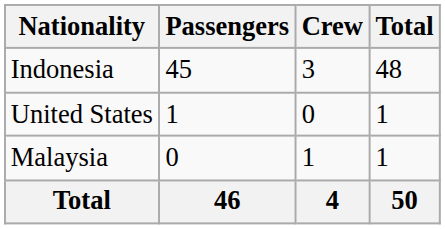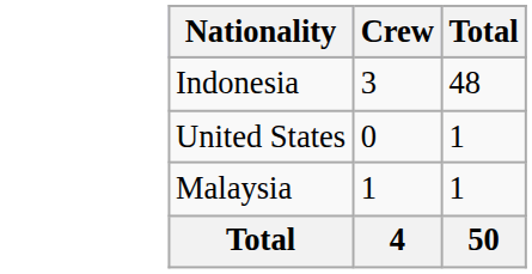 <table class="sortable wikitable" style="font-size:85%; margin:0 0 0.5em 1em; float:right;">
 <tr style="background:#ccf;">
 <th>Nationality</th>
-<th>Passengers</th>
 <th>Crew</th>
 <th>Total</th>
 </tr>
 <tr valign=top>
 <td>Indonesia</td>
-<td>45</td>
 <td>3</td>
 <td>48</td>
 </tr>
 <tr valign=top>
 <td>United States</td>
-<td>1</td>
 <td>0</td>
 <td>1</td>
 </tr>
 <tr valign=top>
 <td>Malaysia</td>
-<td>0</td>
 <td>1</td>
 <td>1</td>
 </tr>
 <tr valign=top>
 <th><strong>Total</strong></th>
-<th><strong>46</strong></th>
 <th><strong>4</strong></th>
 <th><strong>50</strong></th>
 </tr>
 </table>
